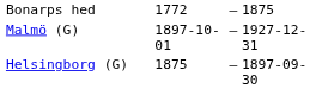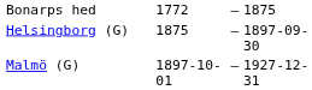 <table class="toccolours" style="float: auto; clear: right; margin: 0 0 0.5em 1em;" width="300px">
 <tr style="vertical-align: top;">
 <td>Bonarps hed</td>
 <td width="24%">1772</td>
 <td width="2%">–</td>
 <td width="24%">1875</td>
 </tr>
 <tr style="vertical-align: top;">
+<td><a href='#'>Helsingborg</a> (G)</td>
+<td>1875</td>
+<td>–</td>
+<td>1897-09-30</td>
+</tr>
+<tr style="vertical-align: top;">
 <td><a href='#'>Malmö</a> (G)</td>
 <td>1897-10-01</td>
 <td>–</td>
 <td>1927-12-31</td>
 </tr>
-<tr style="vertical-align: top;">
-<td><a href='#'>Helsingborg</a> (G)</td>
-<td>1875</td>
-<td>–</td>
-<td>1897-09-30</td>
-</tr>
 </table>
